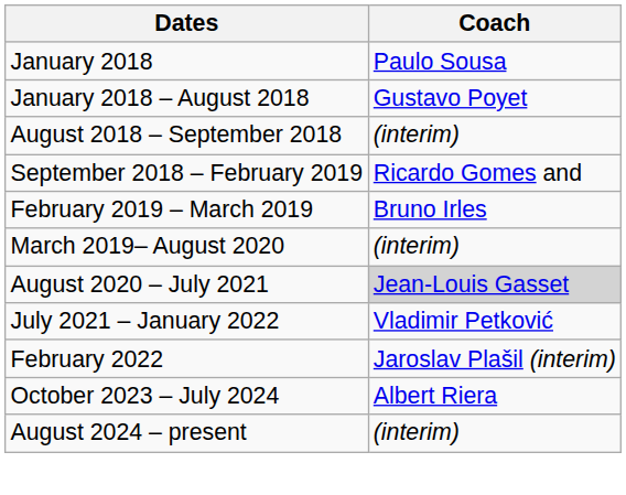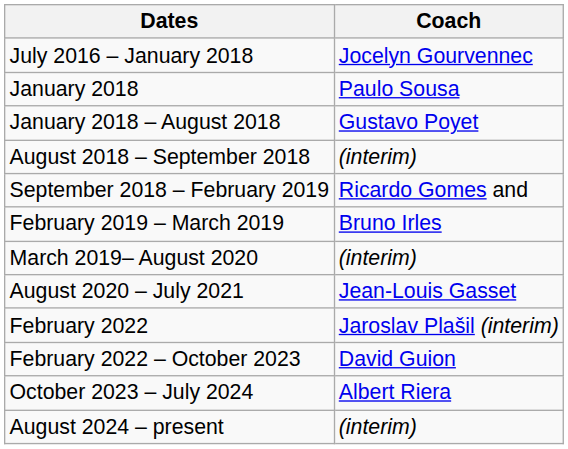 <table class="wikitable">
 <tr>
 <th>Dates</th>
 <th>Coach</th>
+</tr>
+<tr>
+<td>July 2016 – January 2018</td>
+<td> <a href='#'>Jocelyn Gourvennec</a></td>
 </tr>
 <tr>
 <td>January 2018</td>
 <td> <a href='#'>Paulo Sousa</a></td>
 </tr>
 <tr>
 <td>January 2018 – August 2018</td>
 <td> <a href='#'>Gustavo Poyet</a></td>
 </tr>
 <tr>
 <td>August 2018 – September 2018</td>
 <td>  <em>(interim)</em></td>
 </tr>
 <tr>
 <td>September 2018 – February 2019</td>
 <td> <a href='#'>Ricardo Gomes</a> and  </td>
 </tr>
 <tr>
 <td>February 2019 – March 2019</td>
 <td> <a href='#'>Bruno Irles</a></td>
 </tr>
 <tr>
 <td>March 2019– August 2020</td>
 <td>  <em>(interim)</em></td>
 </tr>
 <tr>
 <td>August 2020 – July 2021</td>
-<td style="background: lightgrey;"> <a href='#'>Jean-Louis Gasset</a></td>
-</tr>
-<tr>
-<td>July 2021 – January 2022</td>
-<td> <a href='#'>Vladimir Petković</a></td>
+<td> <a href='#'>Jean-Louis Gasset</a></td>
 </tr>
 <tr>
 <td>February 2022</td>
 <td> <a href='#'>Jaroslav Plašil</a> <em>(interim)</em></td>
+</tr>
+<tr>
+<td>February 2022 – October 2023</td>
+<td> <a href='#'>David Guion</a></td>
 </tr>
 <tr>
 <td>October 2023 – July 2024</td>
 <td> <a href='#'>Albert Riera</a></td>
 </tr>
 <tr>
 <td>August 2024 – present</td>
 <td>  <em>(interim)</em></td>
 </tr>
 </table>
